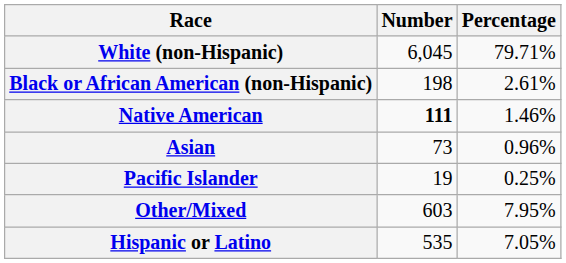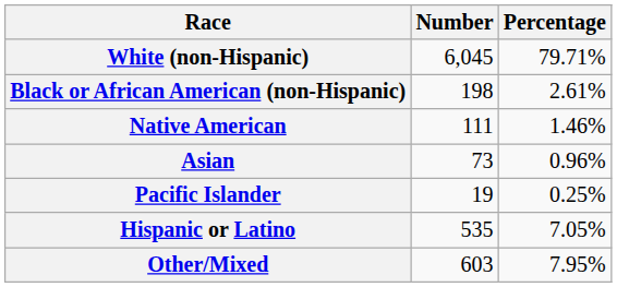 <table class="wikitable" style="text-align:right">
 <tr>
 <th scope="col">Race</th>
 <th scope="col">Number</th>
 <th scope="col">Percentage</th>
 </tr>
 <tr>
 <th scope="row"><a href='#'>White</a> (non-Hispanic)</th>
 <td>6,045</td>
 <td>79.71%</td>
 </tr>
 <tr>
 <th scope="row"><a href='#'>Black or African American</a> (non-Hispanic)</th>
 <td>198</td>
 <td>2.61%</td>
 </tr>
 <tr>
 <th scope="row"><a href='#'>Native American</a></th>
-<td><strong>111</strong></td>
+<td>111</td>
 <td>1.46%</td>
 </tr>
 <tr>
 <th scope="row"><a href='#'>Asian</a></th>
 <td>73</td>
 <td>0.96%</td>
 </tr>
 <tr>
 <th scope="row"><a href='#'>Pacific Islander</a></th>
 <td>19</td>
 <td>0.25%</td>
 </tr>
 <tr>
+<th scope="row"><a href='#'>Hispanic</a> or <a href='#'>Latino</a></th>
+<td>535</td>
+<td>7.05%</td>
+</tr>
+<tr>
 <th scope="row"><a href='#'>Other/Mixed</a></th>
 <td>603</td>
 <td>7.95%</td>
 </tr>
-<tr>
-<th scope="row"><a href='#'>Hispanic</a> or <a href='#'>Latino</a></th>
-<td>535</td>
-<td>7.05%</td>
-</tr>
 </table>
